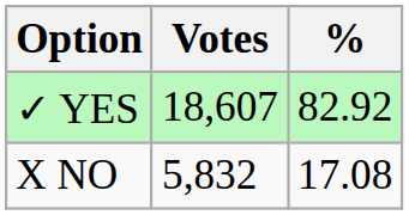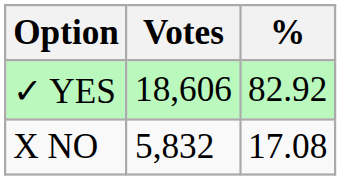 <table class="wikitable">
 <tr>
 <th>Option</th>
 <th>Votes</th>
 <th>%</th>
 </tr>
 <tr>
 <td style=background:#bbf8be>✓ YES</td>
-<td style=background:#bbf8be>18,607</td>
+<td style=background:#bbf8be>18,606</td>
 <td style=background:#bbf8be>82.92</td>
 </tr>
 <tr>
 <td>X NO</td>
 <td>5,832</td>
 <td>17.08</td>
 </tr>
 </table>
